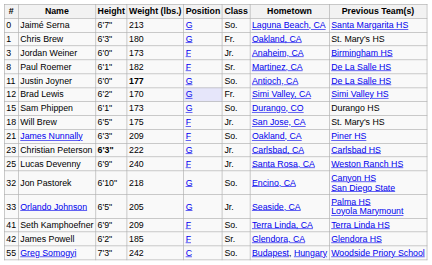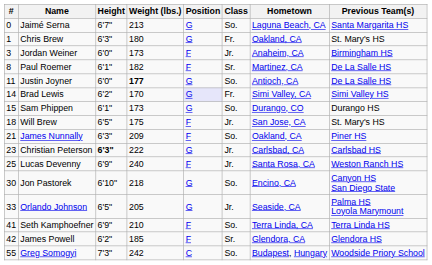 <table class="wikitable" style="font-size: 90%">
 <tr>
 <th>#</th>
 <th>Name</th>
 <th>Height</th>
 <th>Weight (lbs.)</th>
 <th>Position</th>
 <th>Class</th>
 <th>Hometown</th>
 <th>Previous Team(s)</th>
 </tr>
 <tr>
 <td>0</td>
 <td>Jaimé Serna</td>
 <td>6'7"</td>
 <td>213</td>
 <td><a href='#'>G</a></td>
 <td>So.</td>
 <td><a href='#'>Laguna Beach, CA</a></td>
 <td><a href='#'>Santa Margarita HS</a></td>
 </tr>
 <tr>
 <td>1</td>
 <td>Chris Brew</td>
 <td>6'3"</td>
 <td>180</td>
 <td><a href='#'>G</a></td>
 <td>Fr.</td>
 <td><a href='#'>Oakland, CA</a></td>
 <td>St. Mary's HS</td>
 </tr>
 <tr>
 <td>3</td>
 <td>Jordan Weiner</td>
 <td>6'0"</td>
 <td>173</td>
 <td><a href='#'>F</a></td>
 <td>Jr.</td>
 <td><a href='#'>Anaheim, CA</a></td>
 <td><a href='#'>Birmingham HS</a></td>
 </tr>
 <tr>
 <td>8</td>
 <td>Paul Roemer</td>
 <td>6'1"</td>
 <td>182</td>
 <td><a href='#'>F</a></td>
 <td>Sr.</td>
 <td><a href='#'>Martinez, CA</a></td>
 <td><a href='#'>De La Salle HS</a></td>
 </tr>
 <tr>
 <td>11</td>
 <td>Justin Joyner</td>
 <td>6'0"</td>
 <td><strong>177</strong></td>
 <td><a href='#'>G</a></td>
 <td>So.</td>
 <td><a href='#'>Antioch, CA</a></td>
 <td><a href='#'>De La Salle HS</a></td>
 </tr>
 <tr>
-<td>12</td>
+<td>14</td>
 <td>Brad Lewis</td>
 <td>6'2"</td>
 <td>170</td>
 <td style="background: lavender;"><a href='#'>G</a></td>
 <td>Fr.</td>
 <td><a href='#'>Simi Valley, CA</a></td>
 <td><a href='#'>Simi Valley HS</a></td>
 </tr>
 <tr>
 <td>15</td>
 <td>Sam Phippen</td>
 <td>6'1"</td>
 <td>173</td>
 <td><a href='#'>G</a></td>
 <td>So.</td>
 <td><a href='#'>Durango, CO</a></td>
 <td>Durango HS</td>
 </tr>
 <tr>
 <td>18</td>
 <td>Will Brew</td>
 <td>6'5"</td>
 <td>175</td>
 <td><a href='#'>F</a></td>
 <td>Jr.</td>
 <td><a href='#'>San Jose, CA</a></td>
 <td>St. Mary's HS</td>
 </tr>
 <tr>
 <td>21</td>
 <td><a href='#'>James Nunnally</a></td>
 <td>6'3"</td>
 <td>209</td>
 <td><a href='#'>F</a></td>
 <td>So.</td>
 <td><a href='#'>Oakland, CA</a></td>
 <td><a href='#'>Piner HS</a></td>
 </tr>
 <tr>
 <td>23</td>
 <td>Christian Peterson</td>
 <td><strong>6'3"</strong></td>
 <td>222</td>
 <td><a href='#'>G</a></td>
 <td>Jr.</td>
 <td><a href='#'>Carlsbad, CA</a></td>
 <td><a href='#'>Carlsbad HS</a></td>
 </tr>
 <tr>
 <td>25</td>
 <td>Lucas Devenny</td>
 <td>6'9"</td>
 <td>240</td>
 <td><a href='#'>F</a></td>
 <td>Jr.</td>
 <td><a href='#'>Santa Rosa, CA</a></td>
 <td><a href='#'>Weston Ranch HS</a></td>
 </tr>
 <tr>
-<td>32</td>
+<td>30</td>
 <td>Jon Pastorek</td>
 <td>6'10"</td>
 <td>218</td>
 <td><a href='#'>G</a></td>
 <td>So.</td>
 <td><a href='#'>Encino, CA</a></td>
 <td><a href='#'>Canyon HS</a><br><a href='#'>San Diego State</a></td>
 </tr>
 <tr>
 <td>33</td>
 <td><a href='#'>Orlando Johnson</a></td>
 <td>6'5"</td>
 <td>205</td>
 <td><a href='#'>G</a></td>
 <td>Jr.</td>
 <td><a href='#'>Seaside, CA</a></td>
 <td><a href='#'>Palma HS</a><br><a href='#'>Loyola Marymount</a></td>
 </tr>
 <tr>
 <td>41</td>
 <td>Seth Kamphoefner</td>
 <td>6'9"</td>
-<td>209</td>
+<td>210</td>
 <td><a href='#'>F</a></td>
 <td>So.</td>
 <td><a href='#'>Terra Linda, CA</a></td>
 <td><a href='#'>Terra Linda HS</a></td>
 </tr>
 <tr>
 <td>42</td>
 <td>James Powell</td>
 <td>6'2"</td>
 <td>185</td>
 <td><a href='#'>F</a></td>
 <td>Sr.</td>
 <td><a href='#'>Glendora, CA</a></td>
 <td><a href='#'>Glendora HS</a></td>
 </tr>
 <tr>
 <td>55</td>
 <td><a href='#'>Greg Somogyi</a></td>
 <td>7'3"</td>
 <td>242</td>
 <td><a href='#'>C</a></td>
 <td>So.</td>
 <td><a href='#'>Budapest</a>, <a href='#'>Hungary</a></td>
 <td><a href='#'>Woodside Priory School</a></td>
 </tr>
 </table>
